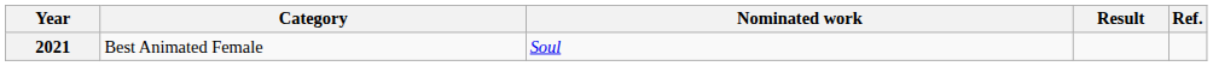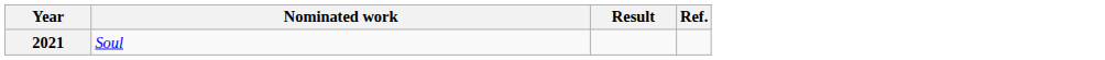 <table class=wikitable>
 <tr>
 <th scope="col" style="width:5em;">Year</th>
-<th scope="col" style="width:24em;">Category</th>
 <th scope="col" style="width:31em;">Nominated work</th>
 <th scope="col" style="width:5em;">Result</th>
 <th>Ref.</th>
 </tr>
 <tr>
 <th row=scope style="text-align:center;">2021</th>
-<td>Best Animated Female</td>
 <td><em><a href='#'>Soul</a></em></td>
 <td></td>
 <td style="text-align:center;"></td>
 </tr>
 </table>
